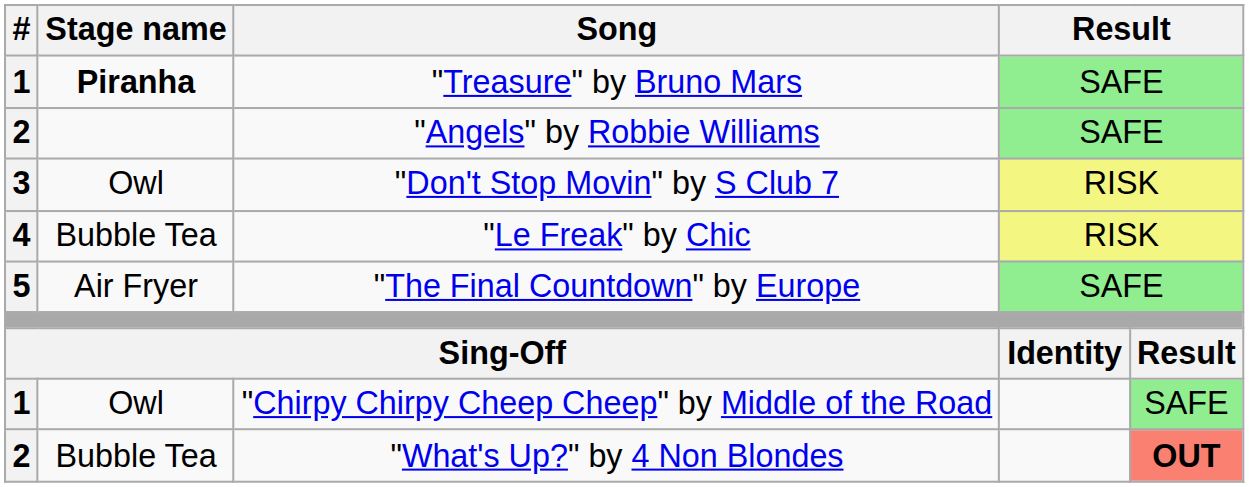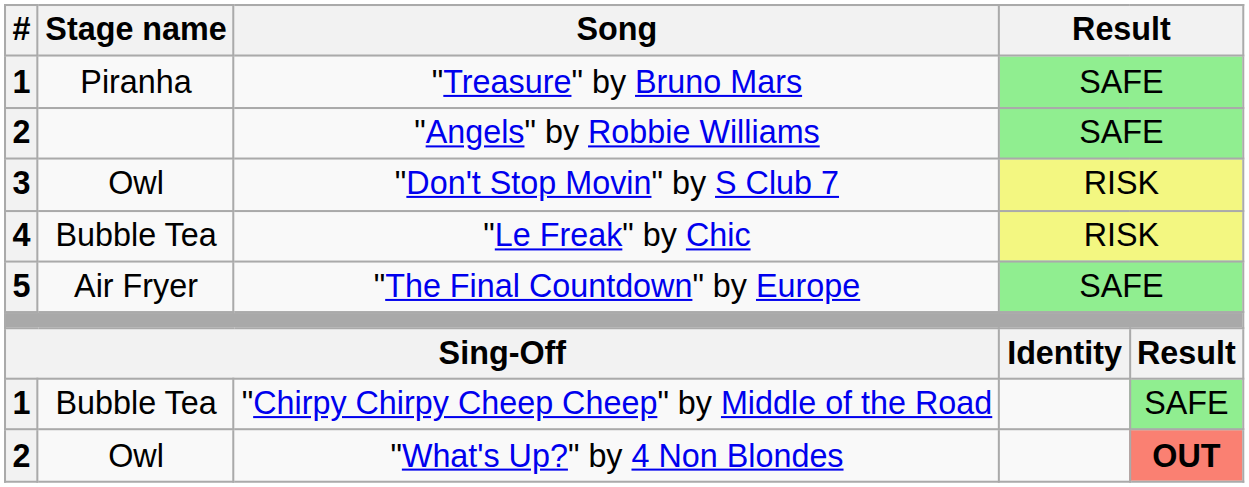 <table class="wikitable plainrowheaders" style="text-align: center;">
 <tr>
 <th>#</th>
 <th>Stage name</th>
 <th>Song</th>
 <th colspan="2">Result</th>
 </tr>
 <tr>
 <th>1</th>
-<td><strong>Piranha</strong></td>
+<td>Piranha</td>
 <td>"<a href='#'>Treasure</a>" by <a href='#'>Bruno Mars</a></td>
 <td colspan="2" bgcolor="lightgreen">SAFE</td>
 </tr>
 <tr>
 <th>2</th>
 <td></td>
 <td>"<a href='#'>Angels</a>" by <a href='#'>Robbie Williams</a></td>
 <td colspan="2" bgcolor="lightgreen">SAFE</td>
 </tr>
 <tr>
 <th>3</th>
 <td>Owl</td>
 <td>"<a href='#'>Don't Stop Movin</a>" by <a href='#'>S Club 7</a></td>
 <td colspan="2" bgcolor="#F3F781">RISK</td>
 </tr>
 <tr>
 <th>4</th>
 <td>Bubble Tea</td>
 <td>"<a href='#'>Le Freak</a>" by <a href='#'>Chic</a></td>
 <td colspan="2" bgcolor="#F3F781">RISK</td>
 </tr>
 <tr>
 <th>5</th>
 <td>Air Fryer</td>
 <td>"<a href='#'>The Final Countdown</a>" by <a href='#'>Europe</a></td>
 <td colspan="2" bgcolor="lightgreen">SAFE</td>
 </tr>
 <tr>
 <td colspan="5" style="background:darkgray"></td>
 </tr>
 <tr>
 <th colspan="3">Sing-Off</th>
 <th>Identity</th>
 <th>Result</th>
 </tr>
 <tr>
 <th>1</th>
-<td>Owl</td>
+<td>Bubble Tea</td>
 <td>"<a href='#'>Chirpy Chirpy Cheep Cheep</a>" by <a href='#'>Middle of the Road</a></td>
 <td></td>
 <td bgcolor="lightgreen">SAFE</td>
 </tr>
 <tr>
 <th>2</th>
-<td>Bubble Tea</td>
+<td>Owl</td>
 <td>"<a href='#'>What's Up?</a>" by <a href='#'>4 Non Blondes</a></td>
 <td></td>
 <td bgcolor="salmon"><strong>OUT</strong></td>
 </tr>
 </table>
